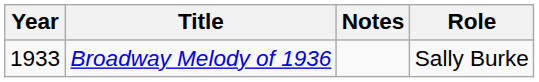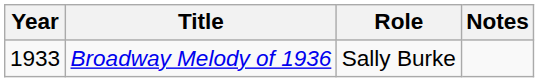 <table class="wikitable">
 <tr>
 <th>Year</th>
 <th>Title</th>
+<th>Role</th>
 <th>Notes</th>
-<th>Role</th>
 </tr>
 <tr>
 <td>1933</td>
 <td><em><a href='#'>Broadway Melody of 1936</a></em></td>
+<td>Sally Burke</td>
 <td></td>
-<td>Sally Burke</td>
 </tr>
 </table>
